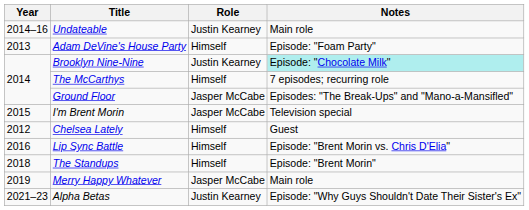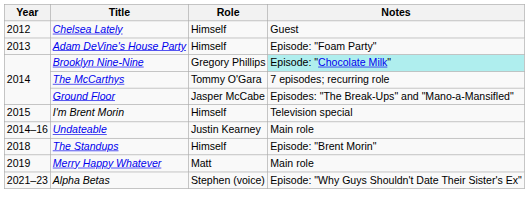 <table class="wikitable sortable">
 <tr>
 <th>Year</th>
 <th>Title</th>
 <th>Role</th>
 <th class="unsortable">Notes</th>
 </tr>
 <tr>
-<td>2014–16</td>
-<td><em><a href='#'>Undateable</a></em></td>
-<td>Justin Kearney</td>
-<td>Main role</td>
+<td>2012</td>
+<td><em><a href='#'>Chelsea Lately</a></em></td>
+<td>Himself</td>
+<td>Guest</td>
 </tr>
 <tr>
 <td>2013</td>
 <td><em><a href='#'>Adam DeVine's House Party</a></em></td>
 <td>Himself</td>
 <td>Episode: "Foam Party"</td>
 </tr>
 <tr>
 <td rowspan="3">2014</td>
 <td><em><a href='#'>Brooklyn Nine-Nine</a></em></td>
-<td>Justin Kearney</td>
+<td>Gregory Phillips</td>
 <td style="background: paleturquoise;">Episode: "<a href='#'>Chocolate Milk</a>"</td>
 </tr>
 <tr>
 <td><em><a href='#'>The McCarthys</a></em></td>
-<td>Himself</td>
+<td>Tommy O'Gara</td>
 <td>7 episodes; recurring role</td>
 </tr>
 <tr>
 <td><em><a href='#'>Ground Floor</a></em></td>
 <td>Jasper McCabe</td>
 <td>Episodes: "The Break-Ups" and "Mano-a-Mansifled"</td>
 </tr>
 <tr>
 <td>2015</td>
 <td><em>I'm Brent Morin</em></td>
-<td>Jasper McCabe</td>
+<td>Himself</td>
 <td>Television special</td>
 </tr>
 <tr>
-<td>2012</td>
-<td><em><a href='#'>Chelsea Lately</a></em></td>
-<td>Himself</td>
-<td>Guest</td>
-</tr>
-<tr>
-<td>2016</td>
-<td><em><a href='#'>Lip Sync Battle</a></em></td>
-<td>Himself</td>
-<td>Episode: "Brent Morin vs. <a href='#'>Chris D'Elia</a>"</td>
+<td>2014–16</td>
+<td><em><a href='#'>Undateable</a></em></td>
+<td>Justin Kearney</td>
+<td>Main role</td>
 </tr>
 <tr>
 <td>2018</td>
 <td><em><a href='#'>The Standups</a></em></td>
 <td>Himself</td>
 <td>Episode: "Brent Morin"</td>
 </tr>
 <tr>
 <td>2019</td>
 <td><em><a href='#'>Merry Happy Whatever</a></em></td>
-<td>Jasper McCabe</td>
+<td>Matt</td>
 <td>Main role</td>
 </tr>
 <tr>
 <td>2021–23</td>
 <td><em>Alpha Betas</em></td>
-<td>Justin Kearney</td>
+<td>Stephen (voice)</td>
 <td>Episode: "Why Guys Shouldn't Date Their Sister's Ex"</td>
 </tr>
 </table>
